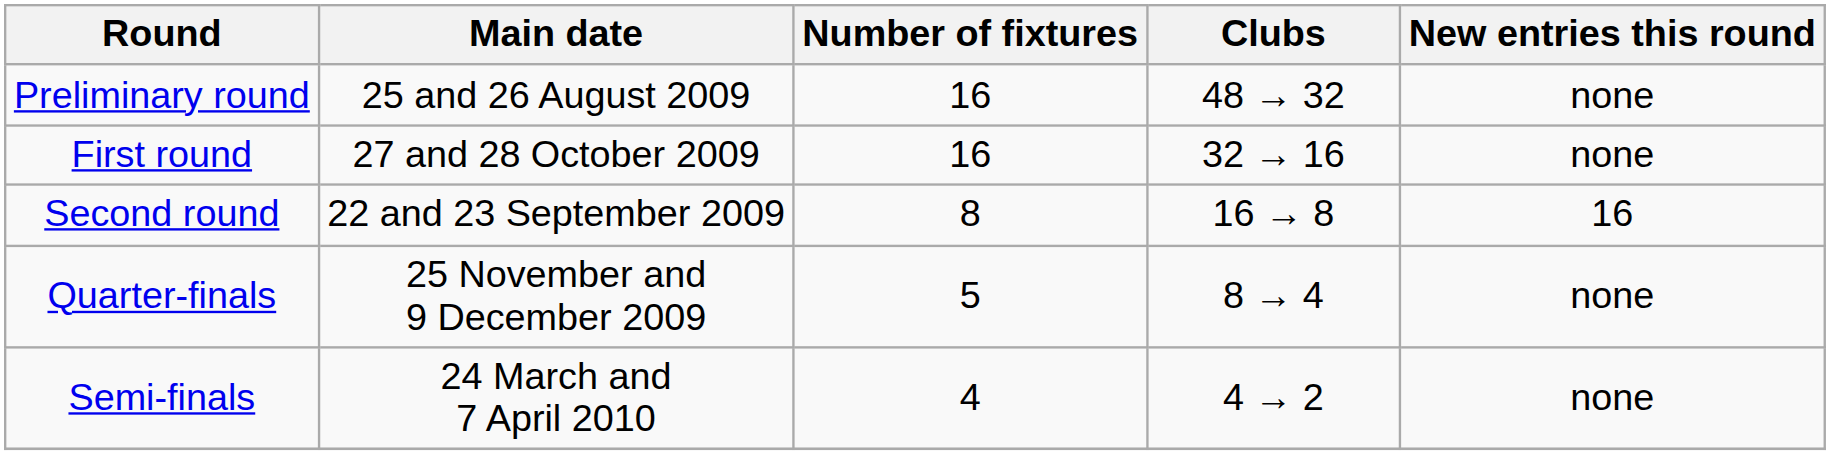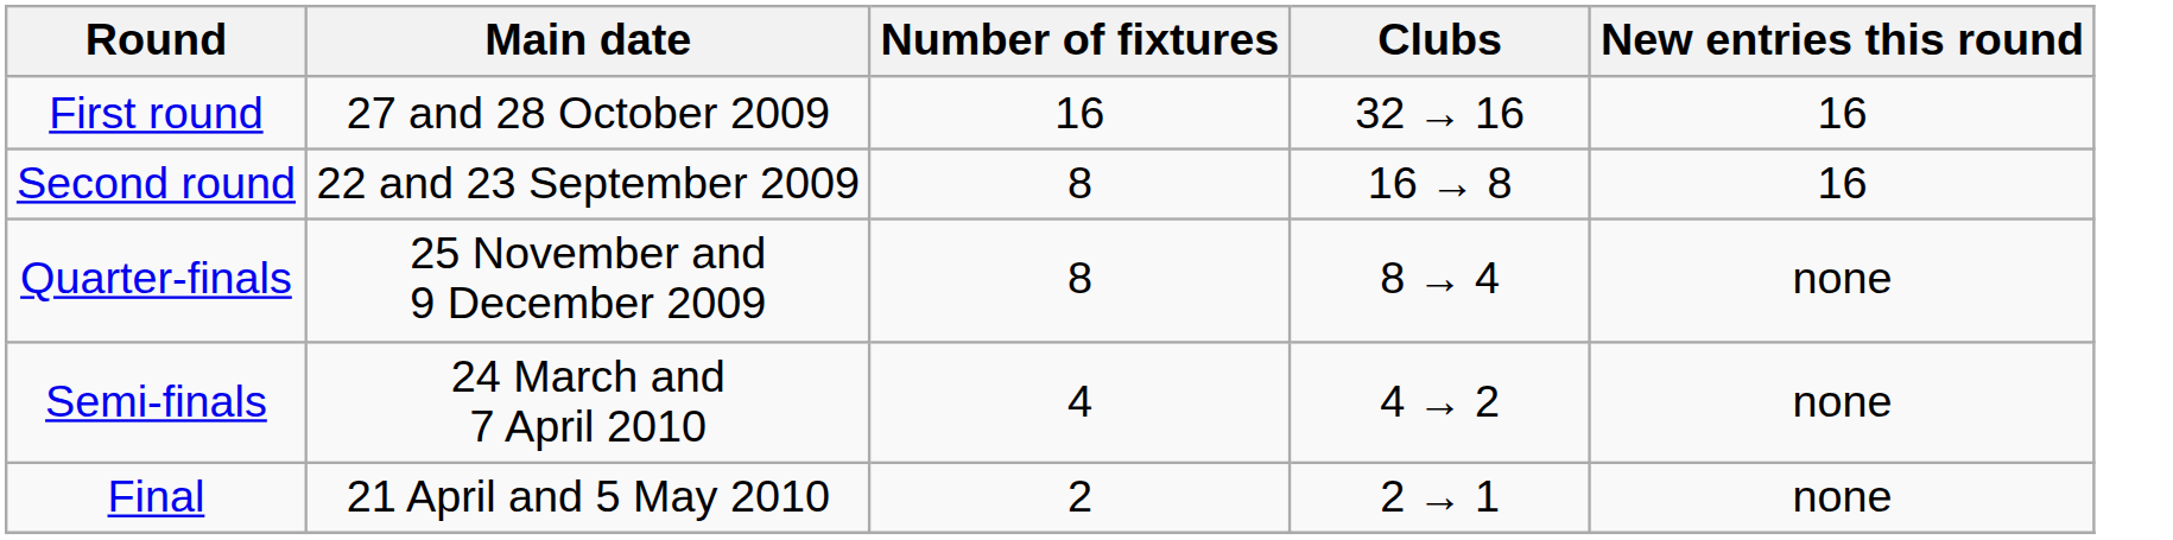 <table class="wikitable" style="text-align:center">
 <tr>
 <th>Round</th>
 <th>Main date</th>
 <th>Number of fixtures</th>
 <th width=100>Clubs</th>
 <th>New entries this round</th>
 </tr>
 <tr>
-<td><a href='#'>Preliminary round</a></td>
-<td>25 and 26 August 2009</td>
-<td>16</td>
-<td>48 → 32</td>
-<td>none</td>
-</tr>
-<tr>
 <td><a href='#'>First round</a></td>
 <td>27 and 28 October 2009</td>
 <td>16</td>
 <td>32 → 16</td>
-<td>none</td>
+<td>16</td>
 </tr>
 <tr>
 <td><a href='#'>Second round</a></td>
 <td>22 and 23 September 2009</td>
 <td>8</td>
 <td>16 → 8</td>
 <td>16</td>
 </tr>
 <tr>
 <td><a href='#'>Quarter-finals</a></td>
 <td>25 November and<br>9 December 2009</td>
-<td>5</td>
+<td>8</td>
 <td>8 → 4</td>
 <td>none</td>
 </tr>
 <tr>
 <td><a href='#'>Semi-finals</a></td>
 <td>24 March and<br>7 April 2010</td>
 <td>4</td>
 <td>4 → 2</td>
 <td>none</td>
 </tr>
 <tr>
+<td><a href='#'>Final</a></td>
+<td>21 April and 5 May 2010</td>
+<td>2</td>
+<td>2 → 1</td>
+<td>none</td>
+</tr>
+<tr>
 </tr>
 </table>
